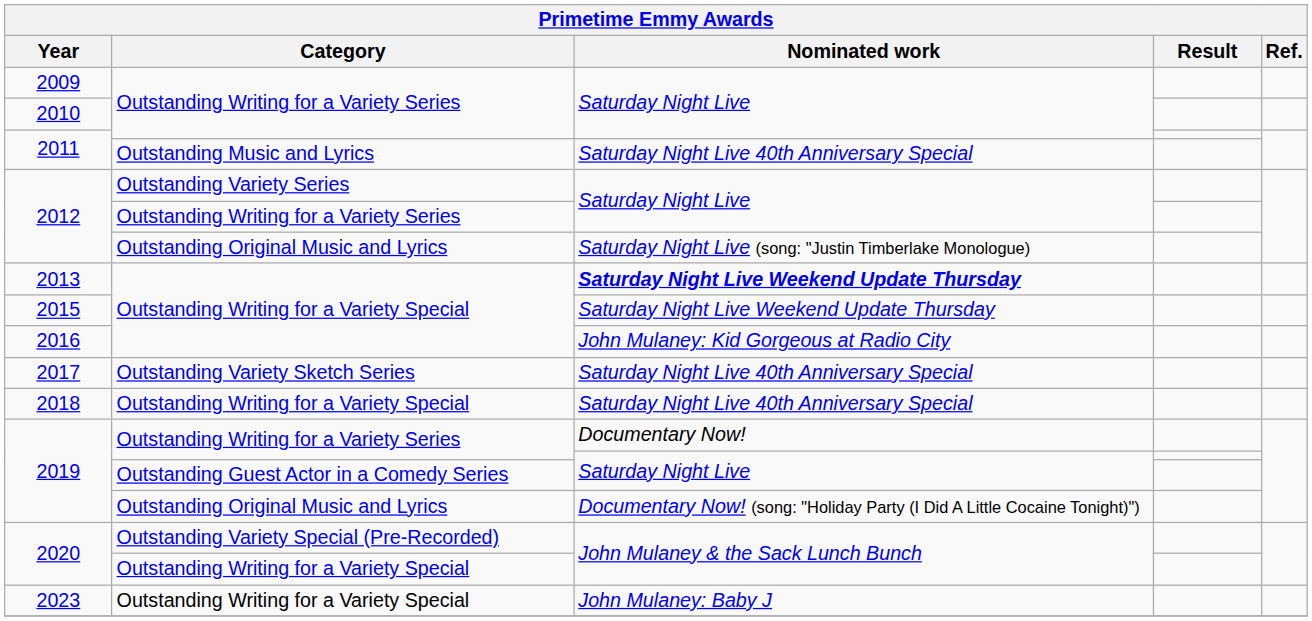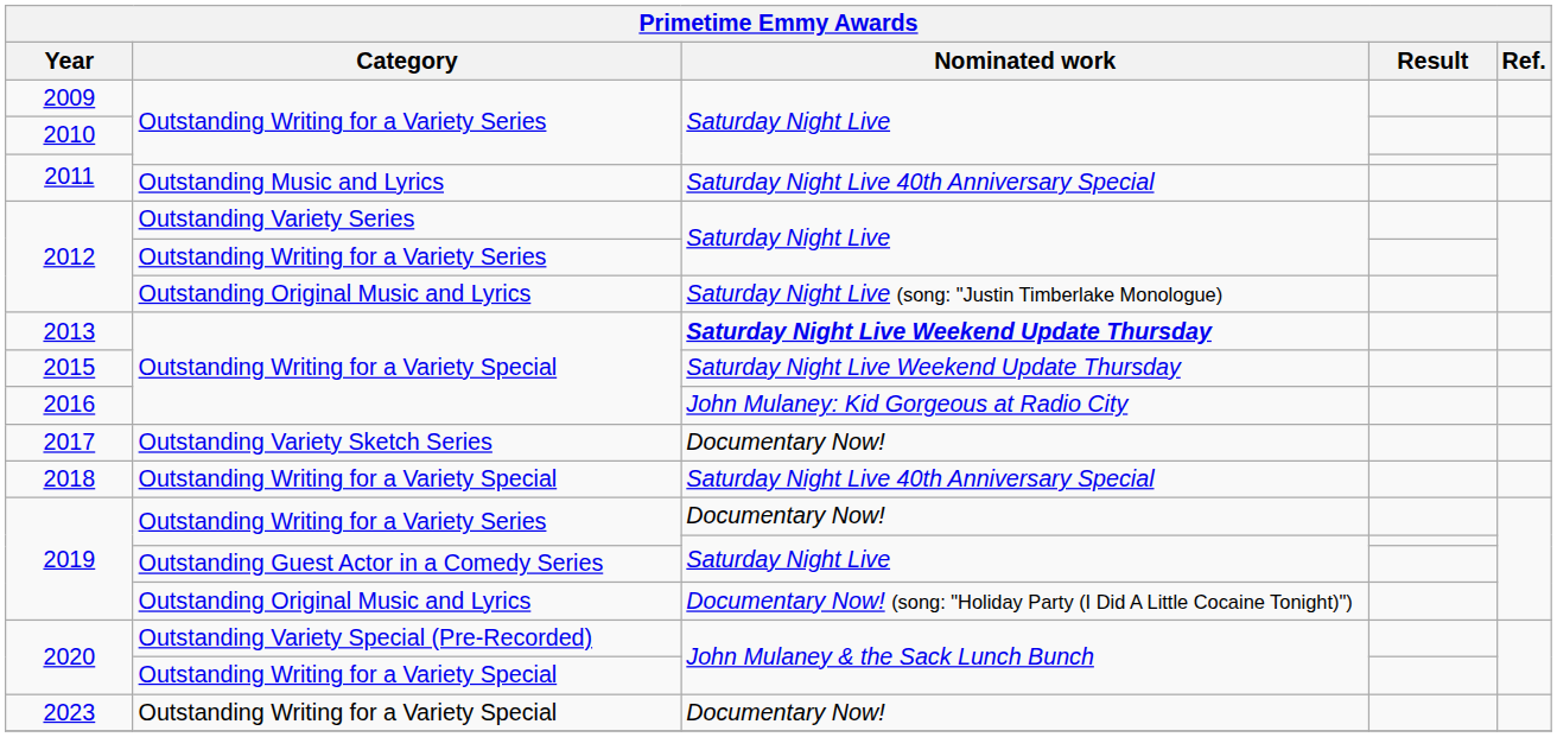 <table class=wikitable>
 <tr>
 <th colspan=5><a href='#'>Primetime Emmy Awards</a></th>
 </tr>
 <tr>
 <th scope="col" style="width:5em;">Year</th>
 <th scope="col" style="width:23em;">Category</th>
 <th scope="col" style="width:29em;">Nominated work</th>
 <th scope="col" style="width:5em;">Result</th>
 <th>Ref.</th>
 </tr>
 <tr>
 <td style="text-align:center;"><a href='#'>2009</a></td>
 <td rowspan=3><a href='#'>Outstanding Writing for a Variety Series</a></td>
 <td rowspan=3><em><a href='#'>Saturday Night Live</a></em></td>
 <td></td>
 <td style="text-align:center;"></td>
 </tr>
 <tr>
 <td style="text-align:center;"><a href='#'>2010</a></td>
 <td></td>
 <td style="text-align:center;"></td>
 </tr>
 <tr>
 <td style="text-align:center;", rowspan=2><a href='#'>2011</a></td>
 <td></td>
 <td style="text-align:center;", rowspan=2></td>
 </tr>
 <tr>
 <td><a href='#'>Outstanding Music and Lyrics</a></td>
 <td><em><a href='#'>Saturday Night Live 40th Anniversary Special</a></em></td>
 <td></td>
 </tr>
 <tr>
 <td style="text-align:center;", rowspan=3><a href='#'>2012</a></td>
 <td><a href='#'>Outstanding Variety Series</a></td>
 <td rowspan=2><em><a href='#'>Saturday Night Live</a></em></td>
 <td></td>
 <td style="text-align:center;", rowspan=3></td>
 </tr>
 <tr>
 <td><a href='#'>Outstanding Writing for a Variety Series</a></td>
 <td></td>
 </tr>
 <tr>
 <td><a href='#'>Outstanding Original Music and Lyrics</a></td>
 <td><em><a href='#'>Saturday Night Live</a></em> <small> (song: "Justin Timberlake Monologue) </small></td>
 <td></td>
 </tr>
 <tr>
 <td style="text-align:center;"><a href='#'>2013</a></td>
 <td rowspan=3><a href='#'>Outstanding Writing for a Variety Special</a></td>
 <td><strong><em><a href='#'>Saturday Night Live Weekend Update Thursday</a></em></strong></td>
 <td></td>
 <td style="text-align:center;"></td>
 </tr>
 <tr>
 <td style="text-align:center;"><a href='#'>2015</a></td>
 <td><em><a href='#'>Saturday Night Live Weekend Update Thursday</a></em></td>
 <td></td>
 <td style="text-align:center;"></td>
 </tr>
 <tr>
 <td style="text-align:center;"><a href='#'>2016</a></td>
 <td><em><a href='#'>John Mulaney: Kid Gorgeous at Radio City</a></em></td>
 <td></td>
 <td style="text-align:center;"></td>
 </tr>
 <tr>
 <td style="text-align:center;"><a href='#'>2017</a></td>
 <td><a href='#'>Outstanding Variety Sketch Series</a></td>
-<td><em><a href='#'>Saturday Night Live 40th Anniversary Special</a></em></td>
+<td><em>Documentary Now!</em></td>
 <td></td>
 <td style="text-align:center;"></td>
 </tr>
 <tr>
 <td style="text-align:center;"><a href='#'>2018</a></td>
 <td><a href='#'>Outstanding Writing for a Variety Special</a></td>
 <td><em><a href='#'>Saturday Night Live 40th Anniversary Special</a></em></td>
 <td></td>
 <td style="text-align:center;"></td>
 </tr>
 <tr>
 <td style="text-align:center;", rowspan=4><a href='#'>2019</a></td>
 <td rowspan=2><a href='#'>Outstanding Writing for a Variety Series</a></td>
 <td><em>Documentary Now!</em></td>
 <td></td>
 <td style="text-align:center;", rowspan=4></td>
 </tr>
 <tr>
 <td rowspan=2><em><a href='#'>Saturday Night Live</a></em></td>
 <td></td>
 </tr>
 <tr>
 <td><a href='#'>Outstanding Guest Actor in a Comedy Series</a></td>
 <td></td>
 </tr>
 <tr>
 <td><a href='#'>Outstanding Original Music and Lyrics</a></td>
 <td><em><a href='#'>Documentary Now!</a></em>  <small> (song: "Holiday Party (I Did A Little Cocaine Tonight)") </small></td>
 <td></td>
 </tr>
 <tr>
 <td style="text-align:center;", rowspan=2><a href='#'>2020</a></td>
 <td><a href='#'>Outstanding Variety Special (Pre-Recorded)</a></td>
 <td rowspan=2><em><a href='#'>John Mulaney & the Sack Lunch Bunch</a></em></td>
 <td></td>
 <td style="text-align:center;", rowspan=2></td>
 </tr>
 <tr>
 <td><a href='#'>Outstanding Writing for a Variety Special</a></td>
 <td></td>
 </tr>
 <tr>
 <td style="text-align:center;"><a href='#'>2023</a></td>
 <td>Outstanding Writing for a Variety Special</td>
-<td><em><a href='#'>John Mulaney: Baby J</a></em></td>
+<td><em>Documentary Now!</em></td>
 <td></td>
 <td style="text-align:center;"></td>
 </tr>
 <tr>
 </tr>
 </table>
